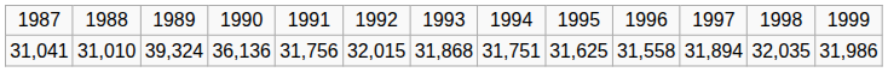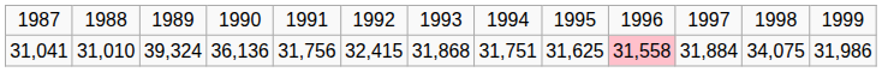 <table class="wikitable" style="text-align:center">
 <tr>
 <td>1987</td>
 <td>1988</td>
 <td>1989</td>
 <td>1990</td>
 <td>1991</td>
 <td>1992</td>
 <td>1993</td>
 <td>1994</td>
 <td>1995</td>
 <td>1996</td>
 <td>1997</td>
 <td>1998</td>
 <td>1999</td>
 </tr>
 <tr>
 <td>31,041</td>
 <td>31,010</td>
 <td>39,324</td>
 <td>36,136</td>
 <td>31,756</td>
-<td>32,015</td>
+<td>32,415</td>
 <td>31,868</td>
 <td>31,751</td>
 <td>31,625</td>
-<td>31,558</td>
-<td>31,894</td>
-<td>32,035</td>
+<td style="background: pink;">31,558</td>
+<td>31,884</td>
+<td>34,075</td>
 <td>31,986</td>
 </tr>
 </table>
